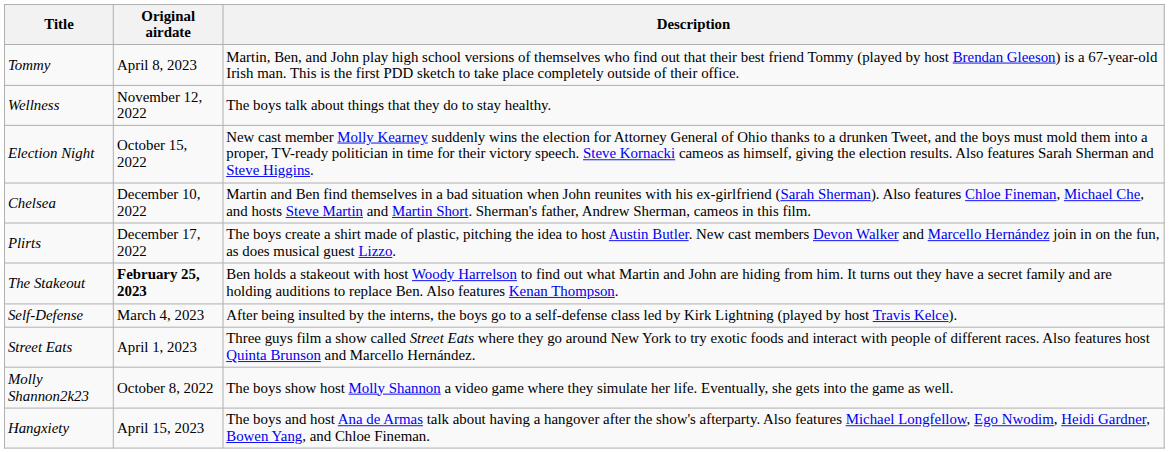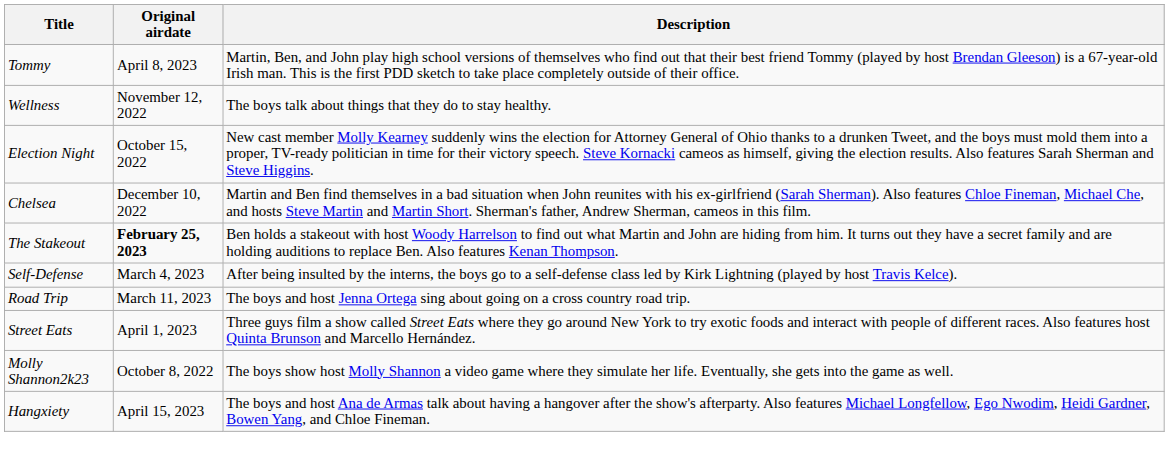 <table class="wikitable">
 <tr style="background:lightgrey;">
 <th style="width:110px;">Title</th>
 <th style="width:110px;">Original airdate</th>
 <th>Description</th>
 </tr>
 <tr>
 <td><em>Tommy</em></td>
 <td>April 8, 2023</td>
 <td>Martin, Ben, and John play high school versions of themselves who find out that their best friend Tommy (played by host <a href='#'>Brendan Gleeson</a>) is a 67-year-old Irish man. This is the first PDD sketch to take place completely outside of their office.</td>
 </tr>
 <tr>
 <td><em>Wellness</em></td>
 <td>November 12, 2022</td>
 <td>The boys talk about things that they do to stay healthy.</td>
 </tr>
 <tr>
 <td><em>Election Night</em></td>
 <td>October 15, 2022</td>
 <td>New cast member <a href='#'>Molly Kearney</a> suddenly wins the election for Attorney General of Ohio thanks to a drunken Tweet, and the boys must mold them into a proper, TV-ready politician in time for their victory speech. <a href='#'>Steve Kornacki</a> cameos as himself, giving the election results. Also features Sarah Sherman and <a href='#'>Steve Higgins</a>.</td>
 </tr>
 <tr>
 <td><em>Chelsea</em></td>
 <td>December 10, 2022</td>
 <td>Martin and Ben find themselves in a bad situation when John reunites with his ex-girlfriend (<a href='#'>Sarah Sherman</a>). Also features <a href='#'>Chloe Fineman</a>, <a href='#'>Michael Che</a>, and  hosts <a href='#'>Steve Martin</a> and <a href='#'>Martin Short</a>. Sherman's father, Andrew Sherman, cameos in this film.</td>
 </tr>
 <tr>
-<td><em>Plirts</em></td>
-<td>December 17, 2022</td>
-<td>The boys create a shirt made of plastic, pitching the idea to host <a href='#'>Austin Butler</a>. New cast members <a href='#'>Devon Walker</a> and <a href='#'>Marcello Hernández</a> join in on the fun, as does musical guest <a href='#'>Lizzo</a>.</td>
-</tr>
-<tr>
 <td><em>The Stakeout</em></td>
 <td><strong>February 25, 2023</strong></td>
 <td>Ben holds a stakeout with host <a href='#'>Woody Harrelson</a> to find out what Martin and John are hiding from him. It turns out they have a secret family and are holding auditions to replace Ben. Also features <a href='#'>Kenan Thompson</a>.</td>
 </tr>
 <tr>
 <td><em>Self-Defense</em></td>
 <td>March 4, 2023</td>
 <td>After being insulted by the interns, the boys go to a self-defense class led by Kirk Lightning (played by host <a href='#'>Travis Kelce</a>).</td>
+</tr>
+<tr>
+<td><em>Road Trip</em></td>
+<td>March 11, 2023</td>
+<td>The boys and host <a href='#'>Jenna Ortega</a> sing about going on a cross country road trip.</td>
 </tr>
 <tr>
 <td><em>Street Eats</em></td>
 <td>April 1, 2023</td>
 <td>Three guys film a show called <em>Street Eats</em> where they go around New York to try exotic foods and interact with people of different races. Also features host <a href='#'>Quinta Brunson</a> and Marcello Hernández.</td>
 </tr>
 <tr>
 <td><em>Molly Shannon2k23</em></td>
 <td>October 8, 2022</td>
 <td>The boys show host <a href='#'>Molly Shannon</a> a video game where they simulate her life. Eventually, she gets into the game as well.</td>
 </tr>
 <tr>
 <td><em>Hangxiety</em></td>
 <td>April 15, 2023</td>
 <td>The boys and host <a href='#'>Ana de Armas</a> talk about having a hangover after the show's afterparty. Also features <a href='#'>Michael Longfellow</a>, <a href='#'>Ego Nwodim</a>, <a href='#'>Heidi Gardner</a>, <a href='#'>Bowen Yang</a>, and Chloe Fineman.</td>
 </tr>
 </table>
